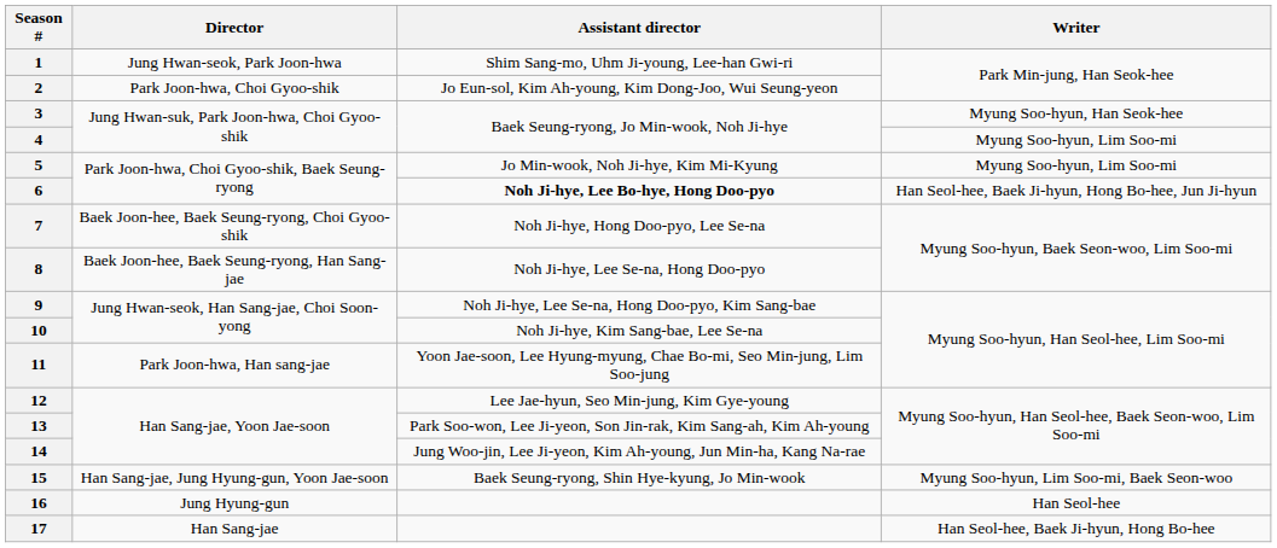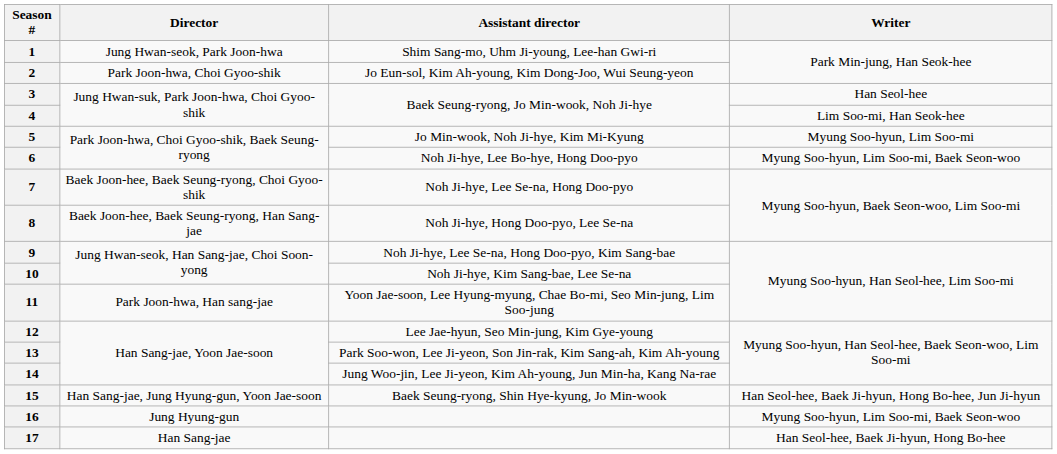 <table class="wikitable" style="text-align:center">
 <tr>
 <th>Season #</th>
 <th>Director</th>
 <th>Assistant director</th>
 <th>Writer</th>
 </tr>
 <tr>
 <th>1</th>
 <td>Jung Hwan-seok, Park Joon-hwa</td>
 <td>Shim Sang-mo, Uhm Ji-young, Lee-han Gwi-ri</td>
 <td rowspan="2">Park Min-jung, Han Seok-hee</td>
 </tr>
 <tr>
 <th>2</th>
 <td>Park Joon-hwa, Choi Gyoo-shik</td>
 <td>Jo Eun-sol, Kim Ah-young, Kim Dong-Joo, Wui Seung-yeon</td>
 </tr>
 <tr>
 <th>3</th>
 <td rowspan="2">Jung Hwan-suk, Park Joon-hwa, Choi Gyoo-shik</td>
 <td rowspan="2">Baek Seung-ryong, Jo Min-wook, Noh Ji-hye</td>
-<td>Myung Soo-hyun, Han Seok-hee</td>
+<td>Han Seol-hee</td>
 </tr>
 <tr>
 <th>4</th>
-<td>Myung Soo-hyun, Lim Soo-mi</td>
+<td>Lim Soo-mi, Han Seok-hee</td>
 </tr>
 <tr>
 <th>5</th>
 <td rowspan="2">Park Joon-hwa, Choi Gyoo-shik, Baek Seung-ryong</td>
 <td>Jo Min-wook, Noh Ji-hye, Kim Mi-Kyung</td>
 <td>Myung Soo-hyun, Lim Soo-mi</td>
 </tr>
 <tr>
 <th>6</th>
-<td><strong>Noh Ji-hye, Lee Bo-hye, Hong Doo-pyo</strong></td>
-<td>Han Seol-hee, Baek Ji-hyun, Hong Bo-hee, Jun Ji-hyun</td>
+<td>Noh Ji-hye, Lee Bo-hye, Hong Doo-pyo</td>
+<td>Myung Soo-hyun, Lim Soo-mi, Baek Seon-woo</td>
 </tr>
 <tr>
 <th>7</th>
 <td>Baek Joon-hee, Baek Seung-ryong, Choi Gyoo-shik</td>
-<td>Noh Ji-hye, Hong Doo-pyo, Lee Se-na</td>
+<td>Noh Ji-hye, Lee Se-na, Hong Doo-pyo</td>
 <td rowspan="2">Myung Soo-hyun, Baek Seon-woo, Lim Soo-mi</td>
 </tr>
 <tr>
 <th>8</th>
 <td>Baek Joon-hee, Baek Seung-ryong, Han Sang-jae</td>
-<td>Noh Ji-hye, Lee Se-na, Hong Doo-pyo</td>
+<td>Noh Ji-hye, Hong Doo-pyo, Lee Se-na</td>
 </tr>
 <tr>
 <th>9</th>
 <td rowspan="2">Jung Hwan-seok, Han Sang-jae, Choi Soon-yong</td>
 <td>Noh Ji-hye, Lee Se-na, Hong Doo-pyo, Kim Sang-bae</td>
 <td rowspan="3">Myung Soo-hyun, Han Seol-hee, Lim Soo-mi</td>
 </tr>
 <tr>
 <th>10</th>
 <td>Noh Ji-hye, Kim Sang-bae, Lee Se-na</td>
 </tr>
 <tr>
 <th>11</th>
 <td>Park Joon-hwa, Han sang-jae</td>
 <td>Yoon Jae-soon, Lee Hyung-myung, Chae Bo-mi, Seo Min-jung, Lim Soo-jung</td>
 </tr>
 <tr>
 <th>12</th>
 <td rowspan="3">Han Sang-jae, Yoon Jae-soon</td>
 <td>Lee Jae-hyun, Seo Min-jung, Kim Gye-young</td>
 <td rowspan="3">Myung Soo-hyun, Han Seol-hee, Baek Seon-woo, Lim Soo-mi</td>
 </tr>
 <tr>
 <th>13</th>
 <td>Park Soo-won, Lee Ji-yeon, Son Jin-rak, Kim Sang-ah, Kim Ah-young</td>
 </tr>
 <tr>
 <th>14</th>
 <td>Jung Woo-jin, Lee Ji-yeon, Kim Ah-young, Jun Min-ha, Kang Na-rae</td>
 </tr>
 <tr>
 <th>15</th>
 <td>Han Sang-jae, Jung Hyung-gun, Yoon Jae-soon</td>
 <td>Baek Seung-ryong, Shin Hye-kyung, Jo Min-wook</td>
-<td>Myung Soo-hyun, Lim Soo-mi, Baek Seon-woo</td>
+<td>Han Seol-hee, Baek Ji-hyun, Hong Bo-hee, Jun Ji-hyun</td>
 </tr>
 <tr>
 <th>16</th>
 <td>Jung Hyung-gun</td>
 <td></td>
-<td>Han Seol-hee</td>
+<td>Myung Soo-hyun, Lim Soo-mi, Baek Seon-woo</td>
 </tr>
 <tr>
 <th>17</th>
 <td>Han Sang-jae</td>
 <td></td>
 <td>Han Seol-hee, Baek Ji-hyun, Hong Bo-hee</td>
 </tr>
 </table>
